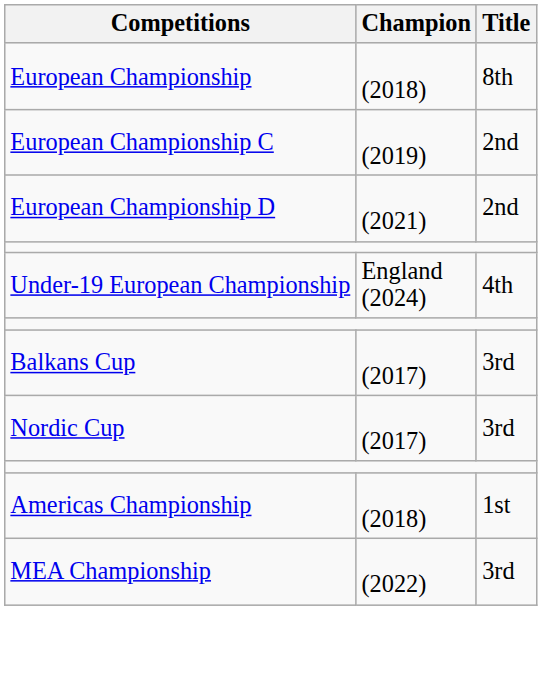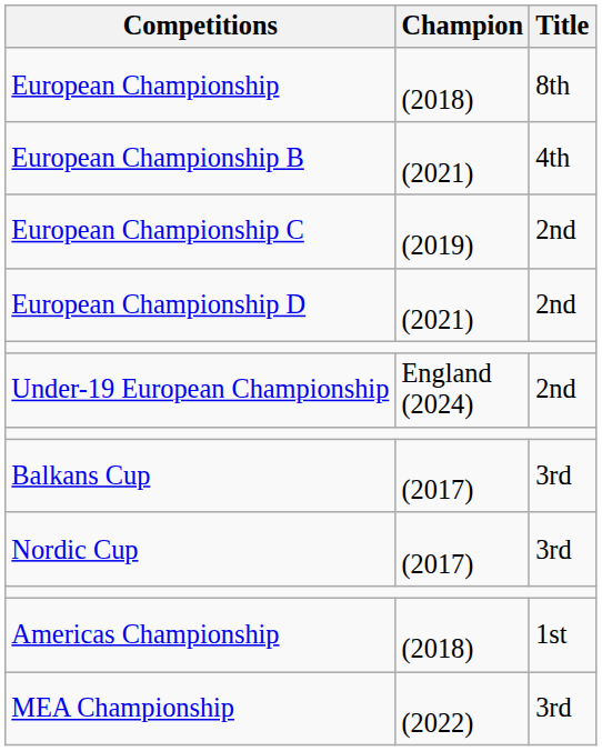 <table class="wikitable sortable">
 <tr>
 <th>Competitions</th>
 <th>Champion</th>
 <th>Title</th>
 </tr>
 <tr>
 <td><a href='#'>European Championship</a></td>
 <td><br>(2018)</td>
 <td>8th</td>
+</tr>
+<tr>
+<td><a href='#'>European Championship B</a></td>
+<td><br>(2021)</td>
+<td>4th</td>
 </tr>
 <tr>
 <td><a href='#'>European Championship C</a></td>
 <td><br>(2019)</td>
 <td>2nd</td>
 </tr>
 <tr>
 <td><a href='#'>European Championship D</a></td>
 <td><br>(2021)</td>
 <td>2nd</td>
 </tr>
 <tr>
 <td colspan=3></td>
 </tr>
 <tr>
 <td><a href='#'>Under-19 European Championship</a></td>
 <td> England<br>(2024)</td>
-<td>4th</td>
+<td>2nd</td>
 </tr>
 <tr>
 <td colspan=3></td>
 </tr>
 <tr>
 <td><a href='#'>Balkans Cup</a></td>
 <td><br>(2017)</td>
 <td>3rd</td>
 </tr>
 <tr>
 <td><a href='#'>Nordic Cup</a></td>
 <td><br>(2017)</td>
 <td>3rd</td>
 </tr>
 <tr>
 <td colspan=3></td>
 </tr>
 <tr>
 <td><a href='#'>Americas Championship</a></td>
 <td><br>(2018)</td>
 <td>1st</td>
 </tr>
 <tr>
 <td><a href='#'>MEA Championship</a></td>
 <td><br>(2022)</td>
 <td>3rd</td>
 </tr>
 </table>
